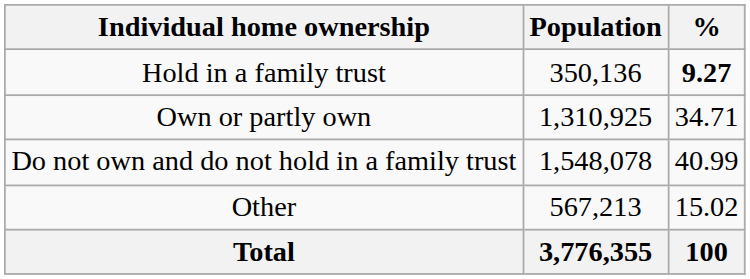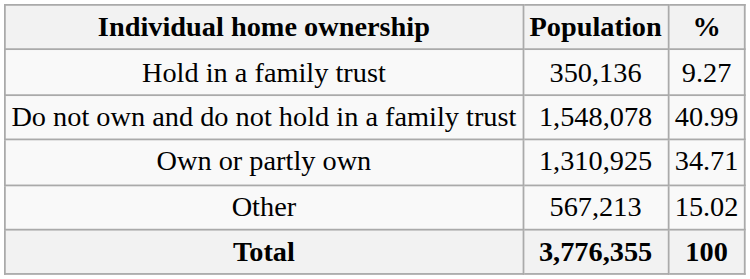 <table class=wikitable style="text-align: center;">
 <tr>
 <th>Individual home ownership</th>
 <th>Population</th>
 <th>%</th>
 </tr>
 <tr>
 <td>Hold in a family trust</td>
 <td>350,136</td>
-<td><strong>9.27</strong></td>
+<td>9.27</td>
+</tr>
+<tr>
+<td>Do not own and do not hold in a family trust</td>
+<td>1,548,078</td>
+<td>40.99</td>
 </tr>
 <tr>
 <td>Own or partly own</td>
 <td>1,310,925</td>
 <td>34.71</td>
-</tr>
-<tr>
-<td>Do not own and do not hold in a family trust</td>
-<td>1,548,078</td>
-<td>40.99</td>
 </tr>
 <tr>
 <td>Other</td>
 <td>567,213</td>
 <td>15.02</td>
 </tr>
 <tr>
 <th>Total</th>
 <th>3,776,355</th>
 <th>100</th>
 </tr>
 </table>
